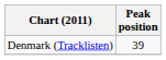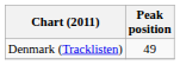 <table class="wikitable sortable">
 <tr>
 <th>Chart (2011)</th>
 <th>Peak<br>position</th>
 </tr>
 <tr>
 <td>Denmark (<a href='#'>Tracklisten</a>)</td>
-<td style="text-align:center;">39</td>
+<td style="text-align:center;">49</td>
 </tr>
 <tr>
 </tr>
 </table>
